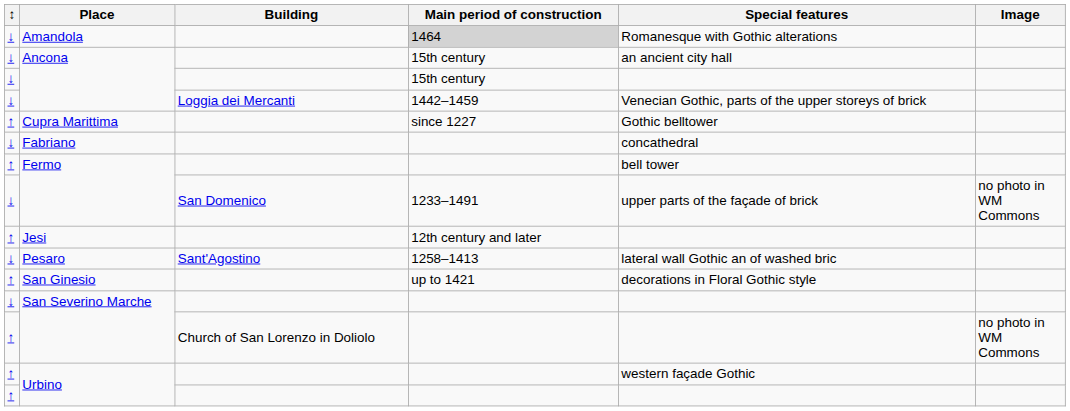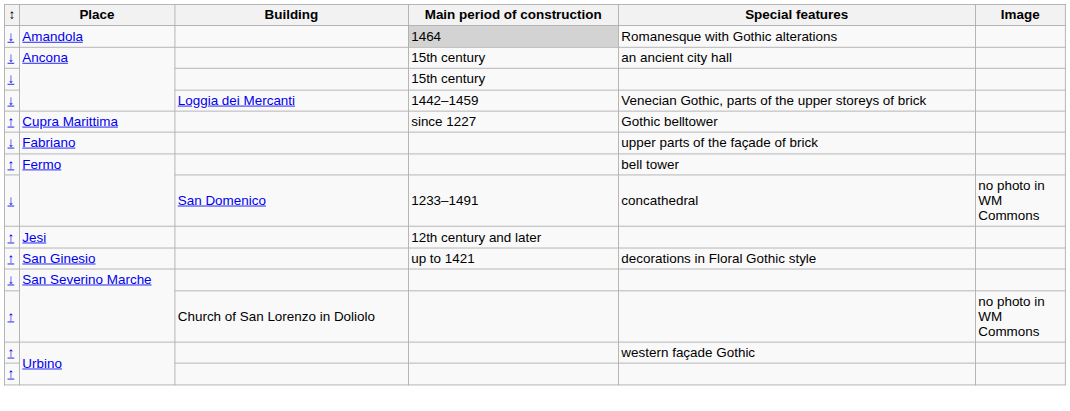 <table class="wikitable"  style="border:2px; width:100%;">
 <tr>
 <th>↕</th>
 <th>Place</th>
 <th>Building</th>
 <th>Main period of construction</th>
 <th>Special features</th>
 <th>Image</th>
 </tr>
 <tr>
 <td><a href='#'>↓</a></td>
 <td><a href='#'>Amandola</a></td>
 <td></td>
 <td style="background: lightgrey;">1464</td>
 <td>Romanesque with Gothic alterations</td>
 <td style="width:100px;"></td>
 </tr>
 <tr>
 <td><a href='#'>↓</a></td>
 <td rowspan="3" style="vertical-align:top;"><a href='#'>Ancona</a></td>
 <td></td>
 <td>15th century</td>
 <td>an ancient city hall</td>
 <td></td>
 </tr>
 <tr>
 <td><a href='#'>↓</a></td>
 <td></td>
 <td>15th century</td>
 <td></td>
 <td></td>
 </tr>
 <tr>
 <td><a href='#'>↓</a></td>
 <td><a href='#'>Loggia dei Mercanti</a></td>
 <td>1442–1459</td>
 <td>Venecian Gothic, parts of the upper storeys of brick</td>
 <td></td>
 </tr>
 <tr>
 <td><a href='#'>↑</a></td>
 <td><a href='#'>Cupra Marittima</a></td>
 <td></td>
 <td>since 1227</td>
 <td>Gothic belltower</td>
 <td></td>
 </tr>
 <tr>
 <td><a href='#'>↓</a></td>
 <td style="vertical-align:top;"><a href='#'>Fabriano</a></td>
 <td></td>
 <td></td>
-<td>concathedral</td>
+<td>upper parts of the façade of brick</td>
 <td></td>
 </tr>
 <tr>
 <td><a href='#'>↑</a></td>
 <td rowspan="2" style="vertical-align:top;"><a href='#'>Fermo</a></td>
 <td></td>
 <td></td>
 <td>bell tower</td>
 <td></td>
 </tr>
 <tr>
 <td><a href='#'>↓</a></td>
 <td><a href='#'>San Domenico</a></td>
 <td>1233–1491</td>
-<td>upper parts of the façade of brick</td>
+<td>concathedral</td>
 <td>no photo in WM Commons</td>
 </tr>
 <tr>
 <td><a href='#'>↑</a></td>
 <td><a href='#'>Jesi</a></td>
 <td></td>
 <td>12th century and later</td>
 <td></td>
-<td></td>
-</tr>
-<tr>
-<td><a href='#'>↓</a></td>
-<td><a href='#'>Pesaro</a></td>
-<td><a href='#'>Sant'Agostino</a></td>
-<td>1258–1413</td>
-<td>lateral wall Gothic an of washed bric</td>
 <td></td>
 </tr>
 <tr>
 <td><a href='#'>↑</a></td>
 <td><a href='#'>San Ginesio</a></td>
 <td></td>
 <td>up to 1421</td>
 <td>decorations in Floral Gothic style</td>
 <td></td>
 </tr>
 <tr>
 <td><a href='#'>↓</a></td>
 <td rowspan="2" style="vertical-align:top;"><a href='#'>San Severino Marche</a></td>
 <td></td>
 <td></td>
 <td></td>
 <td></td>
 </tr>
 <tr>
 <td><a href='#'>↑</a></td>
 <td>Church of San Lorenzo in Doliolo</td>
 <td></td>
 <td></td>
 <td>no photo in WM Commons</td>
 </tr>
 <tr>
 <td><a href='#'>↑</a></td>
 <td rowspan="2"><a href='#'>Urbino</a></td>
 <td></td>
 <td></td>
 <td>western façade Gothic</td>
 <td></td>
 </tr>
 <tr>
 <td><a href='#'>↑</a></td>
 <td></td>
 <td></td>
 <td></td>
 <td></td>
 </tr>
 </table>
